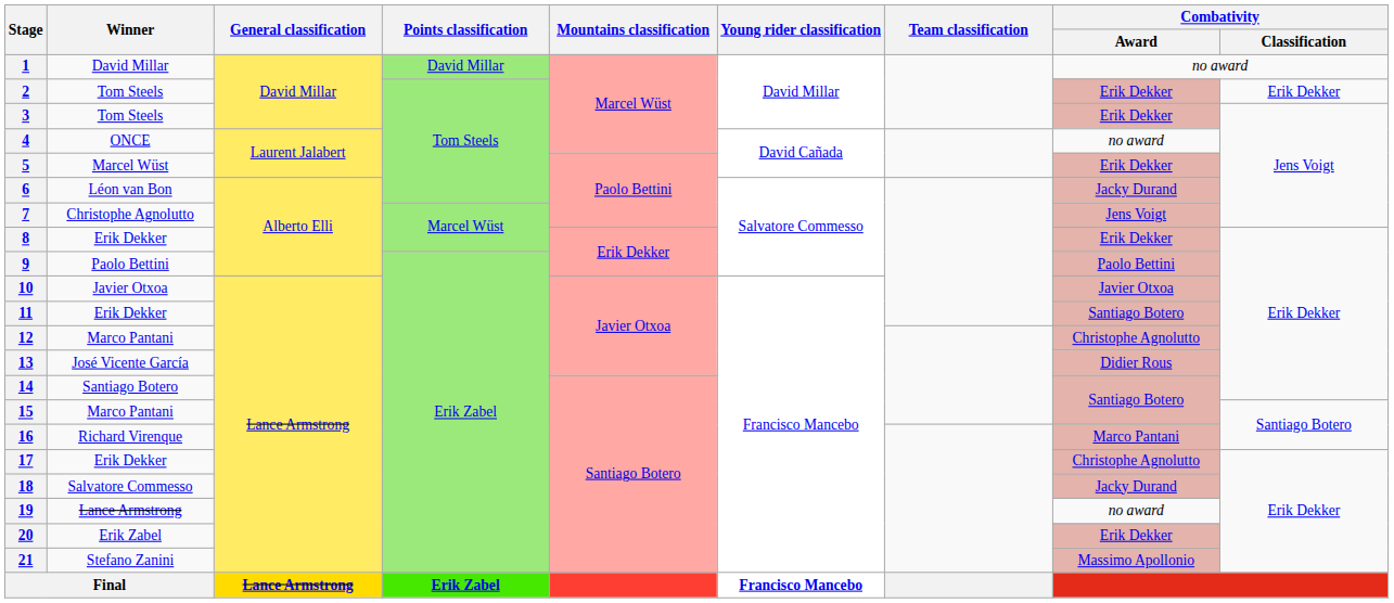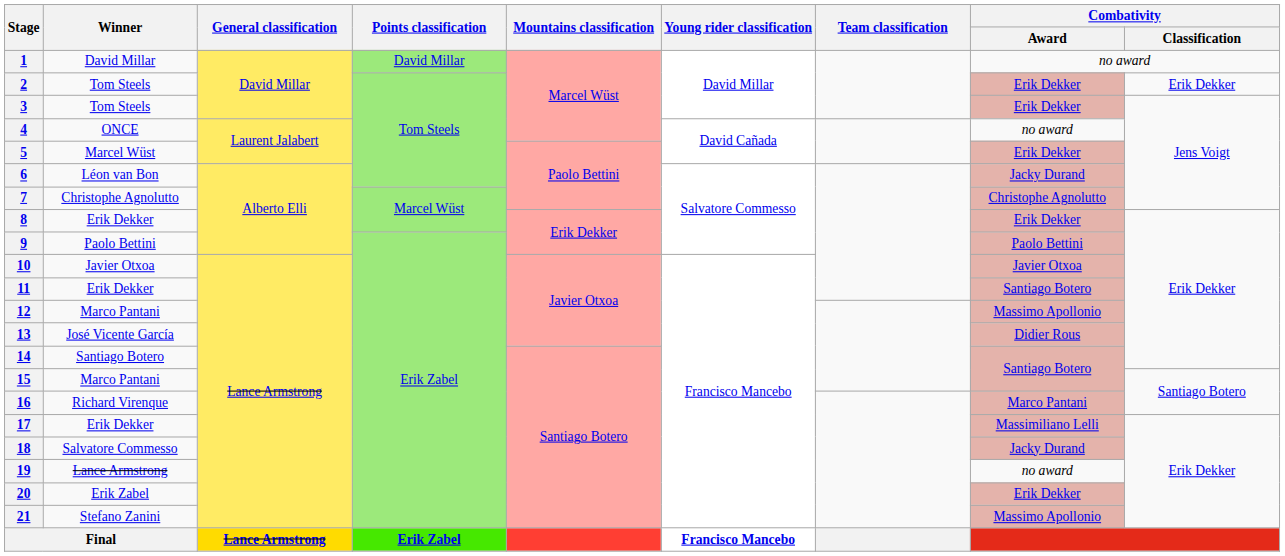 <table class="wikitable" style="text-align:center; font-size:smaller; clear:both;">
 <tr>
 <th scope="col" style="width:1%;" rowspan="2">Stage</th>
 <th scope="col" style="width:12%;" rowspan="2">Winner</th>
 <th scope="col" style="width:12%;" rowspan="2"><a href='#'>General classification</a><br></th>
 <th scope="col" style="width:12%;" rowspan="2"><a href='#'>Points classification</a><br></th>
 <th scope="col" style="width:12%;" rowspan="2"><a href='#'>Mountains classification</a><br></th>
 <th scope="col" style="width:12%;" rowspan="2"><a href='#'>Young rider classification</a><br></th>
 <th scope="col" style="width:12%;" rowspan="2"><a href='#'>Team classification</a></th>
 <th scope="col" style="width:22%;" colspan="2"><a href='#'>Combativity</a></th>
 </tr>
 <tr>
 <th scope="col" style="width:12%;"> Award</th>
 <th scope="col" style="width:12%;">Classification</th>
 </tr>
 <tr>
 <th scope="row"><a href='#'>1</a></th>
 <td><a href='#'>David Millar</a></td>
 <td style="background:#FFEB64;"     rowspan="3"><a href='#'>David Millar</a></td>
 <td style="background:#9CE97B;"><a href='#'>David Millar</a></td>
 <td style="background:#FFA8A4;"     rowspan="4"><a href='#'>Marcel Wüst</a></td>
 <td style="background:white;"      rowspan="3"><a href='#'>David Millar</a></td>
 <td rowspan="3"></td>
 <td colspan="2"><em>no award</em></td>
 </tr>
 <tr>
 <th scope="row"><a href='#'>2</a></th>
 <td><a href='#'>Tom Steels</a></td>
 <td style="background:#9CE97B;" rowspan="5"><a href='#'>Tom Steels</a></td>
 <td style="background:#E4B3AB;"><a href='#'>Erik Dekker</a></td>
 <td><a href='#'>Erik Dekker</a></td>
 </tr>
 <tr>
 <th scope="row"><a href='#'>3</a></th>
 <td><a href='#'>Tom Steels</a></td>
 <td style="background:#E4B3AB;"><a href='#'>Erik Dekker</a></td>
 <td rowspan="5"><a href='#'>Jens Voigt</a></td>
 </tr>
 <tr>
 <th scope="row"><a href='#'>4</a></th>
 <td><a href='#'>ONCE</a></td>
 <td style="background:#FFEB64;"     rowspan="2"><a href='#'>Laurent Jalabert</a></td>
 <td style="background:white;"     rowspan="2"><a href='#'>David Cañada</a></td>
 <td rowspan="2"></td>
 <td><em>no award</em></td>
 </tr>
 <tr>
 <th scope="row"><a href='#'>5</a></th>
 <td><a href='#'>Marcel Wüst</a></td>
 <td style="background:#FFA8A4;"     rowspan="3"><a href='#'>Paolo Bettini</a></td>
 <td style="background:#E4B3AB;"><a href='#'>Erik Dekker</a></td>
 </tr>
 <tr>
 <th scope="row"><a href='#'>6</a></th>
 <td><a href='#'>Léon van Bon</a></td>
 <td style="background:#FFEB64;"     rowspan="4"><a href='#'>Alberto Elli</a></td>
 <td style="background:white;"     rowspan="4"><a href='#'>Salvatore Commesso</a></td>
 <td rowspan="6"></td>
 <td style="background:#E4B3AB;"><a href='#'>Jacky Durand</a></td>
 </tr>
 <tr>
 <th scope="row"><a href='#'>7</a></th>
 <td><a href='#'>Christophe Agnolutto</a></td>
 <td style="background:#9CE97B;" rowspan="2"><a href='#'>Marcel Wüst</a></td>
-<td style="background:#E4B3AB;"><a href='#'>Jens Voigt</a></td>
+<td style="background:#E4B3AB;"><a href='#'>Christophe Agnolutto</a></td>
 </tr>
 <tr>
 <th scope="row"><a href='#'>8</a></th>
 <td><a href='#'>Erik Dekker</a></td>
 <td style="background:#FFA8A4;"     rowspan="2"><a href='#'>Erik Dekker</a></td>
 <td style="background:#E4B3AB;"><a href='#'>Erik Dekker</a></td>
 <td rowspan="7"><a href='#'>Erik Dekker</a></td>
 </tr>
 <tr>
 <th scope="row"><a href='#'>9</a></th>
 <td><a href='#'>Paolo Bettini</a></td>
 <td style="background:#9CE97B;"    rowspan="13"><a href='#'>Erik Zabel</a></td>
 <td style="background:#E4B3AB;"><a href='#'>Paolo Bettini</a></td>
 </tr>
 <tr>
 <th scope="row"><a href='#'>10</a></th>
 <td><a href='#'>Javier Otxoa</a></td>
 <td style="background:#FFEB64;"     rowspan="12"><del><a href='#'>Lance Armstrong</a></del></td>
 <td style="background:#FFA8A4;"     rowspan="4"><a href='#'>Javier Otxoa</a></td>
 <td style="background:white;"     rowspan="12"><a href='#'>Francisco Mancebo</a></td>
 <td style="background:#E4B3AB;"><a href='#'>Javier Otxoa</a></td>
 </tr>
 <tr>
 <th scope="row"><a href='#'>11</a></th>
 <td><a href='#'>Erik Dekker</a></td>
 <td style="background:#E4B3AB;"><a href='#'>Santiago Botero</a></td>
 </tr>
 <tr>
 <th scope="row"><a href='#'>12</a></th>
 <td><a href='#'>Marco Pantani</a></td>
 <td rowspan="4"></td>
-<td style="background:#E4B3AB;"><a href='#'>Christophe Agnolutto</a></td>
+<td style="background:#E4B3AB;"><a href='#'>Massimo Apollonio</a></td>
 </tr>
 <tr>
 <th scope="row"><a href='#'>13</a></th>
 <td><a href='#'>José Vicente García</a></td>
 <td style="background:#E4B3AB;"><a href='#'>Didier Rous</a></td>
 </tr>
 <tr>
 <th scope="row"><a href='#'>14</a></th>
 <td><a href='#'>Santiago Botero</a></td>
 <td style="background:#FFA8A4;" rowspan="8"><a href='#'>Santiago Botero</a></td>
 <td style="background:#E4B3AB;" rowspan="2"><a href='#'>Santiago Botero</a></td>
 </tr>
 <tr>
 <th scope="row"><a href='#'>15</a></th>
 <td><a href='#'>Marco Pantani</a></td>
 <td rowspan="2"><a href='#'>Santiago Botero</a></td>
 </tr>
 <tr>
 <th scope="row"><a href='#'>16</a></th>
 <td><a href='#'>Richard Virenque</a></td>
 <td rowspan="6"></td>
 <td style="background:#E4B3AB;"><a href='#'>Marco Pantani</a></td>
 </tr>
 <tr>
 <th scope="row"><a href='#'>17</a></th>
 <td><a href='#'>Erik Dekker</a></td>
-<td style="background:#E4B3AB;"><a href='#'>Christophe Agnolutto</a></td>
+<td style="background:#E4B3AB;"><a href='#'>Massimiliano Lelli</a></td>
 <td rowspan="5"><a href='#'>Erik Dekker</a></td>
 </tr>
 <tr>
 <th scope="row"><a href='#'>18</a></th>
 <td><a href='#'>Salvatore Commesso</a></td>
 <td style="background:#E4B3AB;"><a href='#'>Jacky Durand</a></td>
 </tr>
 <tr>
 <th scope="row"><a href='#'>19</a></th>
 <td><del><a href='#'>Lance Armstrong</a></del></td>
 <td><em>no award</em></td>
 </tr>
 <tr>
 <th scope="row"><a href='#'>20</a></th>
 <td><a href='#'>Erik Zabel</a></td>
 <td style="background:#E4B3AB;"><a href='#'>Erik Dekker</a></td>
 </tr>
 <tr>
 <th scope="row"><a href='#'>21</a></th>
 <td><a href='#'>Stefano Zanini</a></td>
 <td style="background:#E4B3AB;"><a href='#'>Massimo Apollonio</a></td>
 </tr>
 <tr>
 <th colspan="2">Final</th>
 <th style="background:#FFDB00;"><del><a href='#'>Lance Armstrong</a></del></th>
 <th style="background:#46E800;"><a href='#'>Erik Zabel</a></th>
 <th style="background:#FF3E33;"></th>
 <th style="background:white;"><a href='#'>Francisco Mancebo</a></th>
 <th></th>
 <th style="background:#E42A19;" colspan="2"></th>
 </tr>
 </table>
